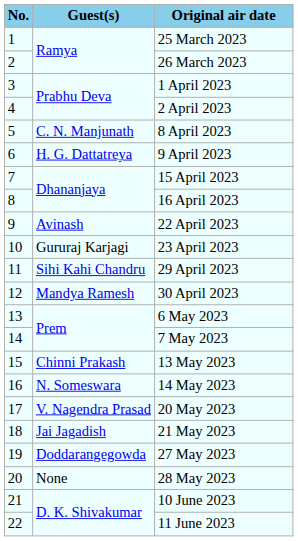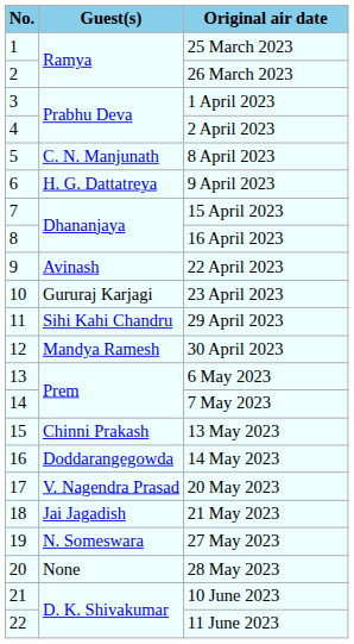 <table class="wikitable">
 <tr>
 <th style="background:skyBlue">No.</th>
 <th style="background:skyBlue">Guest(s)</th>
 <th style="background:skyBlue" width="145">Original air date</th>
 </tr>
 <tr style="background:#eff;">
 <td>1</td>
 <td rowspan="2"><a href='#'>Ramya</a></td>
 <td>25 March 2023</td>
 </tr>
 <tr style="background:#eff;">
 <td>2</td>
 <td>26 March 2023</td>
 </tr>
 <tr style="background:#eff;">
 <td>3</td>
 <td rowspan="2"><a href='#'>Prabhu Deva</a></td>
 <td>1 April 2023</td>
 </tr>
 <tr style="background:#eff;">
 <td>4</td>
 <td>2 April 2023</td>
 </tr>
 <tr style="background:#eff;">
 <td>5</td>
 <td rowspan="1"><a href='#'>C. N. Manjunath</a></td>
 <td>8 April 2023</td>
 </tr>
 <tr style="background:#eff;">
 <td>6</td>
 <td rowspan="1"><a href='#'>H. G. Dattatreya</a></td>
 <td>9 April 2023</td>
 </tr>
 <tr style="background:#eff;">
 <td>7</td>
 <td rowspan="2"><a href='#'>Dhananjaya</a></td>
 <td>15 April 2023</td>
 </tr>
 <tr style="background:#eff;">
 <td>8</td>
 <td>16 April 2023</td>
 </tr>
 <tr style="background:#eff;">
 <td>9</td>
 <td rowspan="1"><a href='#'>Avinash</a></td>
 <td>22 April 2023</td>
 </tr>
 <tr style="background:#eff;">
 <td>10</td>
 <td rowspan="1">Gururaj Karjagi</td>
 <td>23 April 2023</td>
 </tr>
 <tr style="background:#eff;">
 <td>11</td>
 <td rowspan="1"><a href='#'>Sihi Kahi Chandru</a></td>
 <td>29 April 2023</td>
 </tr>
 <tr style="background:#eff;">
 <td>12</td>
 <td rowspan="1"><a href='#'>Mandya Ramesh</a></td>
 <td>30 April 2023</td>
 </tr>
 <tr style="background:#eff;">
 <td>13</td>
 <td rowspan="2"><a href='#'>Prem</a></td>
 <td>6 May 2023</td>
 </tr>
 <tr style="background:#eff;">
 <td>14</td>
 <td>7 May 2023</td>
 </tr>
 <tr style="background:#eff;">
 <td>15</td>
 <td rowspan="1"><a href='#'>Chinni Prakash</a></td>
 <td>13 May 2023</td>
 </tr>
 <tr style="background:#eff;">
 <td>16</td>
-<td rowspan="1"><a href='#'>N. Someswara</a></td>
+<td rowspan="1"><a href='#'>Doddarangegowda</a></td>
 <td>14 May 2023</td>
 </tr>
 <tr style="background:#eff;">
 <td>17</td>
 <td rowspan="1"><a href='#'>V. Nagendra Prasad</a></td>
 <td>20 May 2023</td>
 </tr>
 <tr style="background:#eff;">
 <td>18</td>
 <td rowspan="1"><a href='#'>Jai Jagadish</a></td>
 <td>21 May 2023</td>
 </tr>
 <tr style="background:#eff;">
 <td>19</td>
-<td rowspan="1"><a href='#'>Doddarangegowda</a></td>
+<td rowspan="1"><a href='#'>N. Someswara</a></td>
 <td>27 May 2023</td>
 </tr>
 <tr style="background:#eff;">
 <td>20</td>
 <td rowspan="1">None</td>
 <td>28 May 2023</td>
 </tr>
 <tr style="background:#eff;">
 <td>21</td>
 <td rowspan="2"><a href='#'>D. K. Shivakumar</a></td>
 <td>10 June 2023</td>
 </tr>
 <tr style="background:#eff;">
 <td>22</td>
 <td>11 June 2023</td>
 </tr>
 </table>
